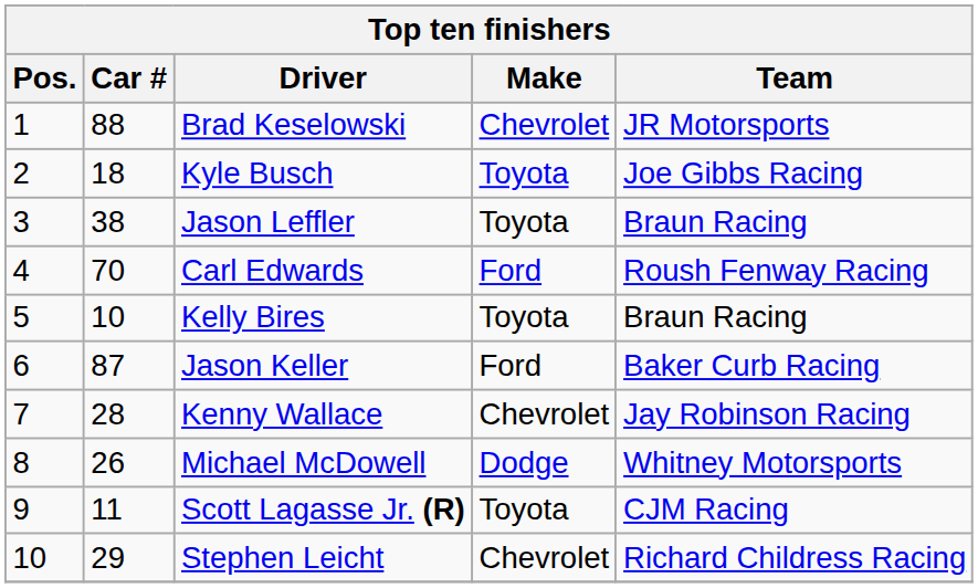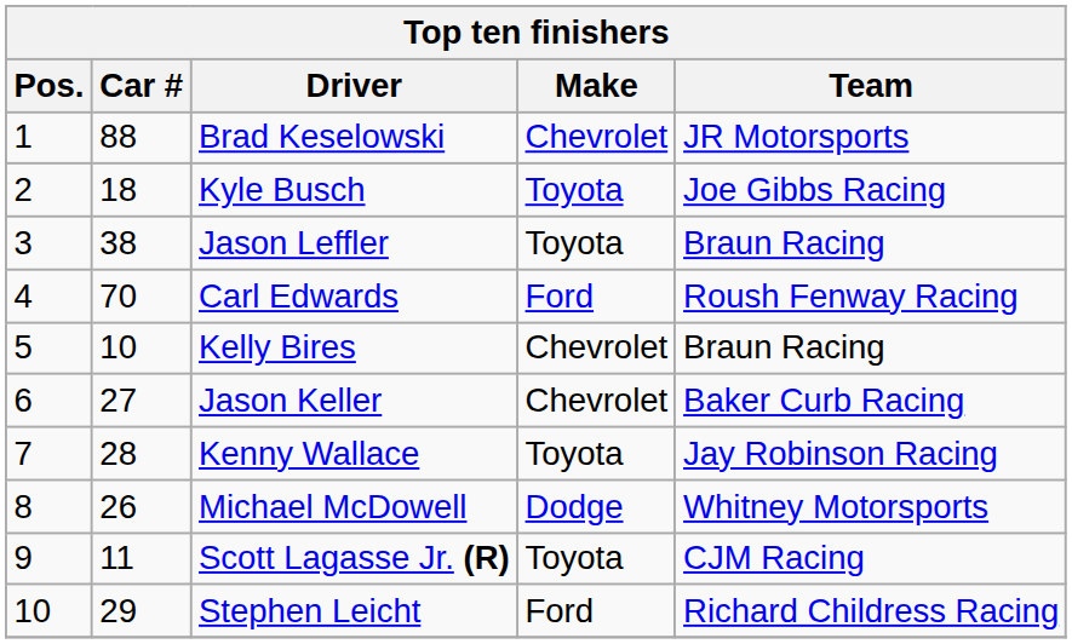 <table class="wikitable" style="font-size: 90%;">
 <tr>
 <th colspan=9>Top ten finishers</th>
 </tr>
 <tr>
 <th>Pos.</th>
 <th>Car #</th>
 <th>Driver</th>
 <th>Make</th>
 <th>Team</th>
 </tr>
 <tr>
 <td>1</td>
 <td>88</td>
 <td><a href='#'>Brad Keselowski</a></td>
 <td><a href='#'>Chevrolet</a></td>
 <td><a href='#'>JR Motorsports</a></td>
 </tr>
 <tr>
 <td>2</td>
 <td>18</td>
 <td><a href='#'>Kyle Busch</a></td>
 <td><a href='#'>Toyota</a></td>
 <td><a href='#'>Joe Gibbs Racing</a></td>
 </tr>
 <tr>
 <td>3</td>
 <td>38</td>
 <td><a href='#'>Jason Leffler</a></td>
 <td>Toyota</td>
 <td><a href='#'>Braun Racing</a></td>
 </tr>
 <tr>
 <td>4</td>
 <td>70</td>
 <td><a href='#'>Carl Edwards</a></td>
 <td><a href='#'>Ford</a></td>
 <td><a href='#'>Roush Fenway Racing</a></td>
 </tr>
 <tr>
 <td>5</td>
 <td>10</td>
 <td><a href='#'>Kelly Bires</a></td>
-<td>Toyota</td>
+<td>Chevrolet</td>
 <td>Braun Racing</td>
 </tr>
 <tr>
 <td>6</td>
-<td>87</td>
+<td>27</td>
 <td><a href='#'>Jason Keller</a></td>
-<td>Ford</td>
+<td>Chevrolet</td>
 <td><a href='#'>Baker Curb Racing</a></td>
 </tr>
 <tr>
 <td>7</td>
 <td>28</td>
 <td><a href='#'>Kenny Wallace</a></td>
-<td>Chevrolet</td>
+<td>Toyota</td>
 <td><a href='#'>Jay Robinson Racing</a></td>
 </tr>
 <tr>
 <td>8</td>
 <td>26</td>
 <td><a href='#'>Michael McDowell</a></td>
 <td><a href='#'>Dodge</a></td>
 <td><a href='#'>Whitney Motorsports</a></td>
 </tr>
 <tr>
 <td>9</td>
 <td>11</td>
 <td><a href='#'>Scott Lagasse Jr.</a> <strong>(R)</strong></td>
 <td>Toyota</td>
 <td><a href='#'>CJM Racing</a></td>
 </tr>
 <tr>
 <td>10</td>
 <td>29</td>
 <td><a href='#'>Stephen Leicht</a></td>
-<td>Chevrolet</td>
+<td>Ford</td>
 <td><a href='#'>Richard Childress Racing</a></td>
 </tr>
 <tr>
 </tr>
 </table>
